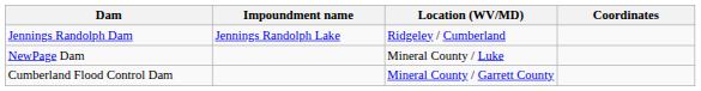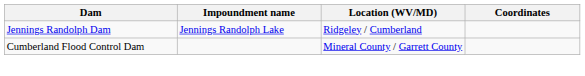 <table class="wikitable">
 <tr>
 <th style="width:30%;">Dam</th>
 <th style="width:25%;">Impoundment name</th>
 <th style="width:25%;">Location (WV/MD)</th>
 <th style="width:20%;">Coordinates</th>
 </tr>
 <tr>
 <td><a href='#'>Jennings Randolph Dam</a></td>
 <td><a href='#'>Jennings Randolph Lake</a></td>
 <td><a href='#'>Ridgeley</a> / <a href='#'>Cumberland</a></td>
 <td></td>
 </tr>
 <tr>
-<td><a href='#'>NewPage</a> Dam</td>
-<td></td>
-<td>Mineral County / <a href='#'>Luke</a></td>
-<td></td>
-</tr>
-<tr>
 <td>Cumberland Flood Control Dam</td>
 <td></td>
 <td><a href='#'>Mineral County</a> / <a href='#'>Garrett County</a></td>
 <td></td>
 </tr>
 </table>
